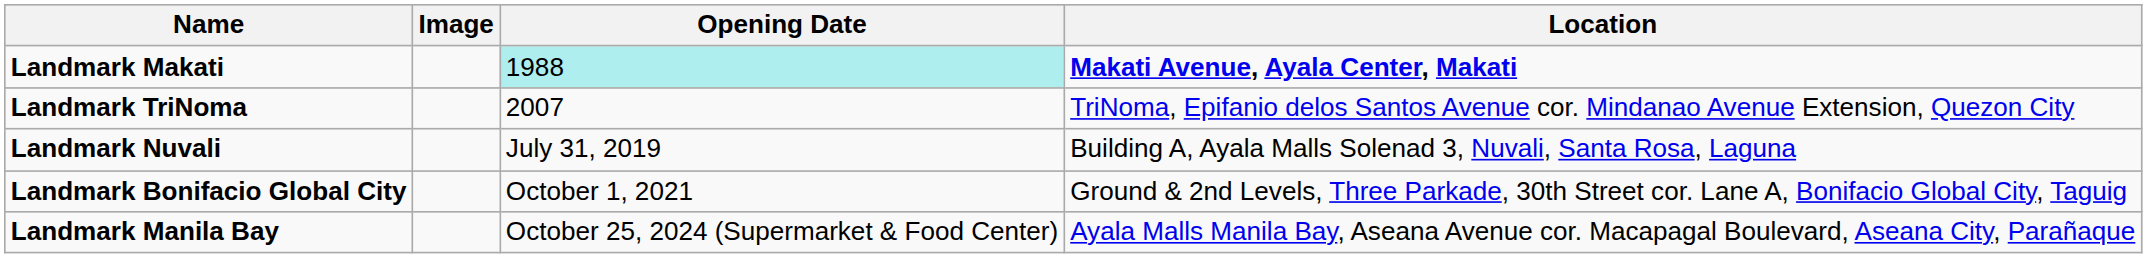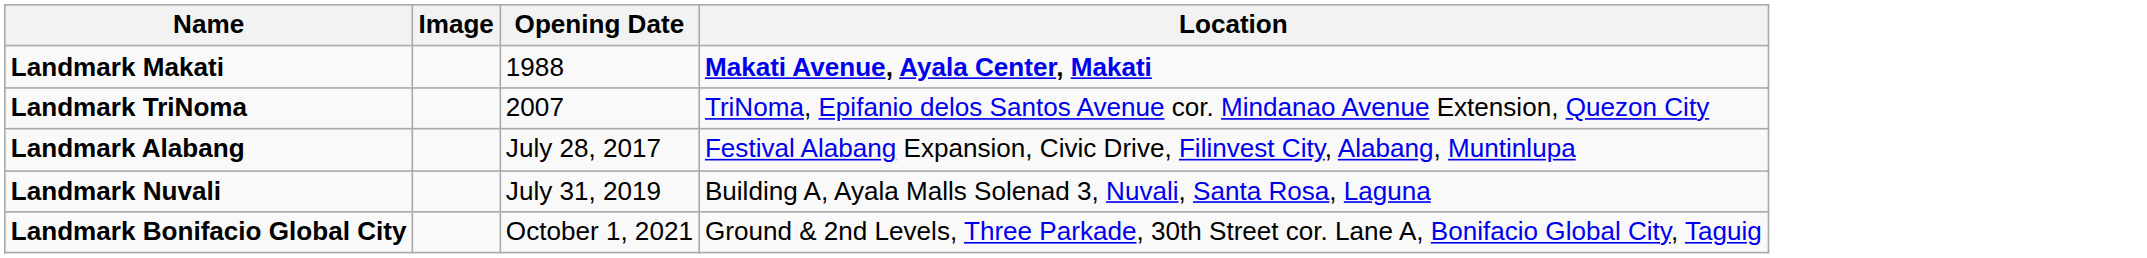 <table class="wikitable sortable">
 <tr>
 <th>Name</th>
 <th>Image</th>
 <th>Opening Date</th>
 <th>Location</th>
 </tr>
 <tr>
 <td><strong>Landmark Makati</strong></td>
 <td></td>
-<td style="background: paleturquoise;">1988</td>
+<td>1988</td>
 <td><strong><a href='#'>Makati Avenue</a>, <a href='#'>Ayala Center</a>, <a href='#'>Makati</a></strong></td>
 </tr>
 <tr>
 <td><strong>Landmark TriNoma</strong></td>
 <td></td>
 <td>2007</td>
 <td><a href='#'>TriNoma</a>, <a href='#'>Epifanio delos Santos Avenue</a> cor. <a href='#'>Mindanao Avenue</a> Extension, <a href='#'>Quezon City</a></td>
+</tr>
+<tr>
+<td><strong>Landmark Alabang</strong></td>
+<td></td>
+<td>July 28, 2017</td>
+<td><a href='#'>Festival Alabang</a> Expansion, Civic Drive, <a href='#'>Filinvest City</a>, <a href='#'>Alabang</a>, <a href='#'>Muntinlupa</a></td>
 </tr>
 <tr>
 <td><strong>Landmark Nuvali</strong></td>
 <td></td>
 <td>July 31, 2019</td>
 <td>Building A, Ayala Malls Solenad 3, <a href='#'>Nuvali</a>, <a href='#'>Santa Rosa</a>, <a href='#'>Laguna</a></td>
 </tr>
 <tr>
 <td><strong>Landmark Bonifacio Global City</strong></td>
 <td></td>
 <td>October 1, 2021</td>
 <td>Ground & 2nd Levels, <a href='#'>Three Parkade</a>, 30th Street cor. Lane A, <a href='#'>Bonifacio Global City</a>, <a href='#'>Taguig</a></td>
 </tr>
-<tr>
-<td><strong>Landmark Manila Bay</strong></td>
-<td></td>
-<td>October 25, 2024 (Supermarket & Food Center)</td>
-<td><a href='#'>Ayala Malls Manila Bay</a>, Aseana Avenue cor. Macapagal Boulevard, <a href='#'>Aseana City</a>, <a href='#'>Parañaque</a></td>
-</tr>
 </table>
